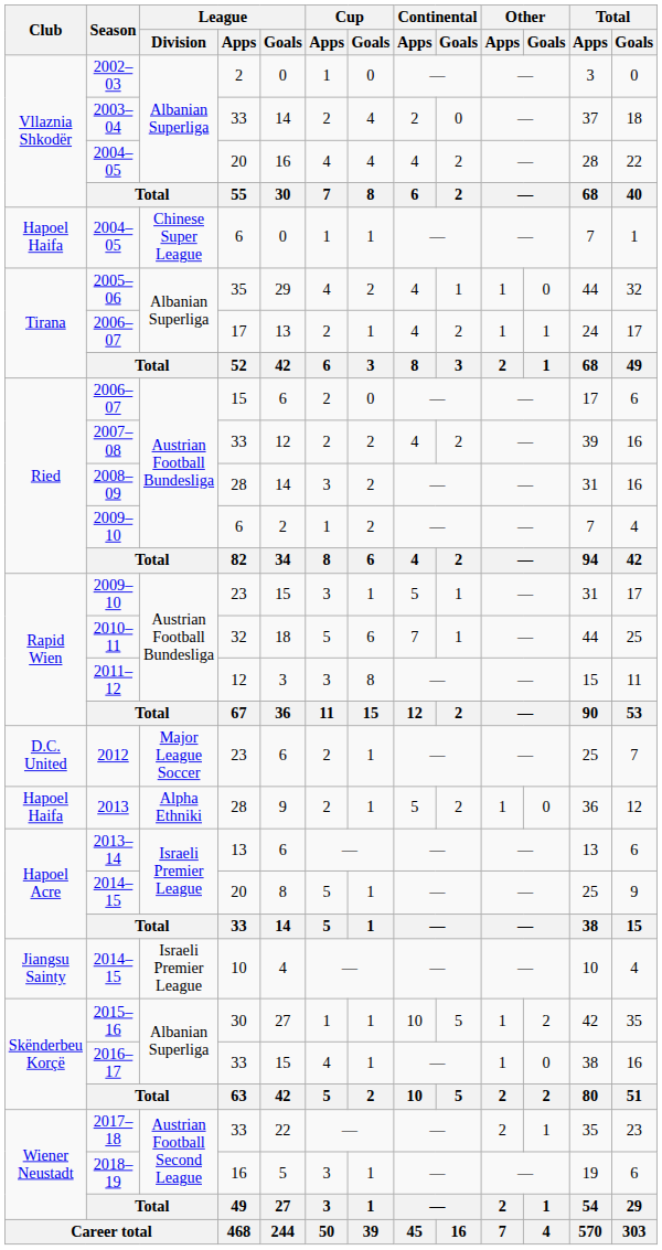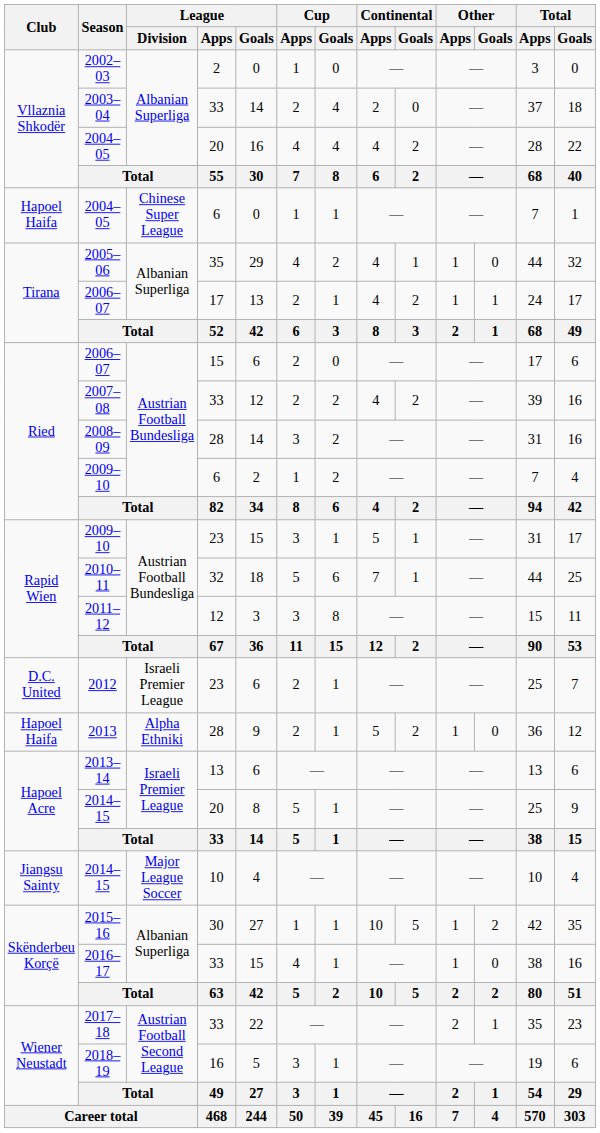 <table class="wikitable" style="text-align:center">
 <tr>
 <th rowspan="2">Club</th>
 <th rowspan="2">Season</th>
 <th colspan="3">League</th>
 <th colspan="2">Cup</th>
 <th colspan="2">Continental</th>
 <th colspan="2">Other</th>
 <th colspan="2">Total</th>
 </tr>
 <tr>
 <th>Division</th>
 <th>Apps</th>
 <th>Goals</th>
 <th>Apps</th>
 <th>Goals</th>
 <th>Apps</th>
 <th>Goals</th>
 <th>Apps</th>
 <th>Goals</th>
 <th>Apps</th>
 <th>Goals</th>
 </tr>
 <tr>
 <td rowspan="4"><a href='#'>Vllaznia Shkodër</a></td>
 <td><a href='#'>2002–03</a></td>
 <td rowspan="3"><a href='#'>Albanian Superliga</a></td>
 <td>2</td>
 <td>0</td>
 <td>1</td>
 <td>0</td>
 <td colspan="2">—</td>
 <td colspan="2">—</td>
 <td>3</td>
 <td>0</td>
 </tr>
 <tr>
 <td><a href='#'>2003–04</a></td>
 <td>33</td>
 <td>14</td>
 <td>2</td>
 <td>4</td>
 <td>2</td>
 <td>0</td>
 <td colspan="2">—</td>
 <td>37</td>
 <td>18</td>
 </tr>
 <tr>
 <td><a href='#'>2004–05</a></td>
 <td>20</td>
 <td>16</td>
 <td>4</td>
 <td>4</td>
 <td>4</td>
 <td>2</td>
 <td colspan="2">—</td>
 <td>28</td>
 <td>22</td>
 </tr>
 <tr>
 <th colspan="2">Total</th>
 <th>55</th>
 <th>30</th>
 <th>7</th>
 <th>8</th>
 <th>6</th>
 <th>2</th>
 <th colspan="2">—</th>
 <th>68</th>
 <th>40</th>
 </tr>
 <tr>
 <td><a href='#'>Hapoel Haifa</a></td>
 <td><a href='#'>2004–05</a></td>
 <td><a href='#'>Chinese Super League</a></td>
 <td>6</td>
 <td>0</td>
 <td>1</td>
 <td>1</td>
 <td colspan="2">—</td>
 <td colspan="2">—</td>
 <td>7</td>
 <td>1</td>
 </tr>
 <tr>
 <td rowspan="3"><a href='#'>Tirana</a></td>
 <td><a href='#'>2005–06</a></td>
 <td rowspan="2">Albanian Superliga</td>
 <td>35</td>
 <td>29</td>
 <td>4</td>
 <td>2</td>
 <td>4</td>
 <td>1</td>
 <td>1</td>
 <td>0</td>
 <td>44</td>
 <td>32</td>
 </tr>
 <tr>
 <td><a href='#'>2006–07</a></td>
 <td>17</td>
 <td>13</td>
 <td>2</td>
 <td>1</td>
 <td>4</td>
 <td>2</td>
 <td>1</td>
 <td>1</td>
 <td>24</td>
 <td>17</td>
 </tr>
 <tr>
 <th colspan="2">Total</th>
 <th>52</th>
 <th>42</th>
 <th>6</th>
 <th>3</th>
 <th>8</th>
 <th>3</th>
 <th>2</th>
 <th>1</th>
 <th>68</th>
 <th>49</th>
 </tr>
 <tr>
 <td rowspan="5"><a href='#'>Ried</a></td>
 <td><a href='#'>2006–07</a></td>
 <td rowspan="4"><a href='#'>Austrian Football Bundesliga</a></td>
 <td>15</td>
 <td>6</td>
 <td>2</td>
 <td>0</td>
 <td colspan="2">—</td>
 <td colspan="2">—</td>
 <td>17</td>
 <td>6</td>
 </tr>
 <tr>
 <td><a href='#'>2007–08</a></td>
 <td>33</td>
 <td>12</td>
 <td>2</td>
 <td>2</td>
 <td>4</td>
 <td>2</td>
 <td colspan="2">—</td>
 <td>39</td>
 <td>16</td>
 </tr>
 <tr>
 <td><a href='#'>2008–09</a></td>
 <td>28</td>
 <td>14</td>
 <td>3</td>
 <td>2</td>
 <td colspan="2">—</td>
 <td colspan="2">—</td>
 <td>31</td>
 <td>16</td>
 </tr>
 <tr>
 <td><a href='#'>2009–10</a></td>
 <td>6</td>
 <td>2</td>
 <td>1</td>
 <td>2</td>
 <td colspan="2">—</td>
 <td colspan="2">—</td>
 <td>7</td>
 <td>4</td>
 </tr>
 <tr>
 <th colspan="2">Total</th>
 <th>82</th>
 <th>34</th>
 <th>8</th>
 <th>6</th>
 <th>4</th>
 <th>2</th>
 <th colspan="2">—</th>
 <th>94</th>
 <th>42</th>
 </tr>
 <tr>
 <td rowspan="4"><a href='#'>Rapid Wien</a></td>
 <td><a href='#'>2009–10</a></td>
 <td rowspan="3">Austrian Football Bundesliga</td>
 <td>23</td>
 <td>15</td>
 <td>3</td>
 <td>1</td>
 <td>5</td>
 <td>1</td>
 <td colspan="2">—</td>
 <td>31</td>
 <td>17</td>
 </tr>
 <tr>
 <td><a href='#'>2010–11</a></td>
 <td>32</td>
 <td>18</td>
 <td>5</td>
 <td>6</td>
 <td>7</td>
 <td>1</td>
 <td colspan="2">—</td>
 <td>44</td>
 <td>25</td>
 </tr>
 <tr>
 <td><a href='#'>2011–12</a></td>
 <td>12</td>
 <td>3</td>
 <td>3</td>
 <td>8</td>
 <td colspan="2">—</td>
 <td colspan="2">—</td>
 <td>15</td>
 <td>11</td>
 </tr>
 <tr>
 <th colspan="2">Total</th>
 <th>67</th>
 <th>36</th>
 <th>11</th>
 <th>15</th>
 <th>12</th>
 <th>2</th>
 <th colspan="2">—</th>
 <th>90</th>
 <th>53</th>
 </tr>
 <tr>
 <td><a href='#'>D.C. United</a></td>
 <td><a href='#'>2012</a></td>
-<td><a href='#'>Major League Soccer</a></td>
+<td>Israeli Premier League</td>
 <td>23</td>
 <td>6</td>
 <td>2</td>
 <td>1</td>
 <td colspan="2">—</td>
 <td colspan="2">—</td>
 <td>25</td>
 <td>7</td>
 </tr>
 <tr>
 <td><a href='#'>Hapoel Haifa</a></td>
 <td><a href='#'>2013</a></td>
 <td><a href='#'>Alpha Ethniki</a></td>
 <td>28</td>
 <td>9</td>
 <td>2</td>
 <td>1</td>
 <td>5</td>
 <td>2</td>
 <td>1</td>
 <td>0</td>
 <td>36</td>
 <td>12</td>
 </tr>
 <tr>
 <td rowspan="3"><a href='#'>Hapoel Acre</a></td>
 <td><a href='#'>2013–14</a></td>
 <td rowspan="2"><a href='#'>Israeli Premier League</a></td>
 <td>13</td>
 <td>6</td>
 <td colspan="2">—</td>
 <td colspan="2">—</td>
 <td colspan="2">—</td>
 <td>13</td>
 <td>6</td>
 </tr>
 <tr>
 <td><a href='#'>2014–15</a></td>
 <td>20</td>
 <td>8</td>
 <td>5</td>
 <td>1</td>
 <td colspan="2">—</td>
 <td colspan="2">—</td>
 <td>25</td>
 <td>9</td>
 </tr>
 <tr>
 <th colspan="2">Total</th>
 <th>33</th>
 <th>14</th>
 <th>5</th>
 <th>1</th>
 <th colspan="2">—</th>
 <th colspan="2">—</th>
 <th>38</th>
 <th>15</th>
 </tr>
 <tr>
 <td><a href='#'>Jiangsu Sainty</a></td>
 <td><a href='#'>2014–15</a></td>
-<td>Israeli Premier League</td>
+<td><a href='#'>Major League Soccer</a></td>
 <td>10</td>
 <td>4</td>
 <td colspan="2">—</td>
 <td colspan="2">—</td>
 <td colspan="2">—</td>
 <td>10</td>
 <td>4</td>
 </tr>
 <tr>
 <td rowspan="3"><a href='#'>Skënderbeu Korçë</a></td>
 <td><a href='#'>2015–16</a></td>
 <td rowspan="2">Albanian Superliga</td>
 <td>30</td>
 <td>27</td>
 <td>1</td>
 <td>1</td>
 <td>10</td>
 <td>5</td>
 <td>1</td>
 <td>2</td>
 <td>42</td>
 <td>35</td>
 </tr>
 <tr>
 <td><a href='#'>2016–17</a></td>
 <td>33</td>
 <td>15</td>
 <td>4</td>
 <td>1</td>
 <td colspan="2">—</td>
 <td>1</td>
 <td>0</td>
 <td>38</td>
 <td>16</td>
 </tr>
 <tr>
 <th colspan="2">Total</th>
 <th>63</th>
 <th>42</th>
 <th>5</th>
 <th>2</th>
 <th>10</th>
 <th>5</th>
 <th>2</th>
 <th>2</th>
 <th>80</th>
 <th>51</th>
 </tr>
 <tr>
 <td rowspan="3"><a href='#'>Wiener Neustadt</a></td>
 <td><a href='#'>2017–18</a></td>
 <td rowspan="2"><a href='#'>Austrian Football Second League</a></td>
 <td>33</td>
 <td>22</td>
 <td colspan="2">—</td>
 <td colspan="2">—</td>
 <td>2</td>
 <td>1</td>
 <td>35</td>
 <td>23</td>
 </tr>
 <tr>
 <td><a href='#'>2018–19</a></td>
 <td>16</td>
 <td>5</td>
 <td>3</td>
 <td>1</td>
 <td colspan="2">—</td>
 <td colspan="2">—</td>
 <td>19</td>
 <td>6</td>
 </tr>
 <tr>
 <th colspan="2">Total</th>
 <th>49</th>
 <th>27</th>
 <th>3</th>
 <th>1</th>
 <th colspan="2">—</th>
 <th>2</th>
 <th>1</th>
 <th>54</th>
 <th>29</th>
 </tr>
 <tr>
 <th colspan="3">Career total</th>
 <th>468</th>
 <th>244</th>
 <th>50</th>
 <th>39</th>
 <th>45</th>
 <th>16</th>
 <th>7</th>
 <th>4</th>
 <th>570</th>
 <th>303</th>
 </tr>
 </table>
